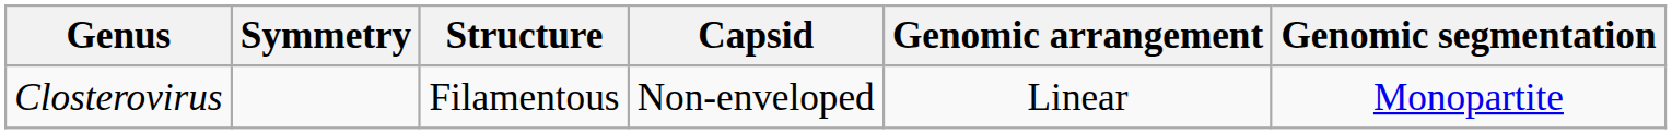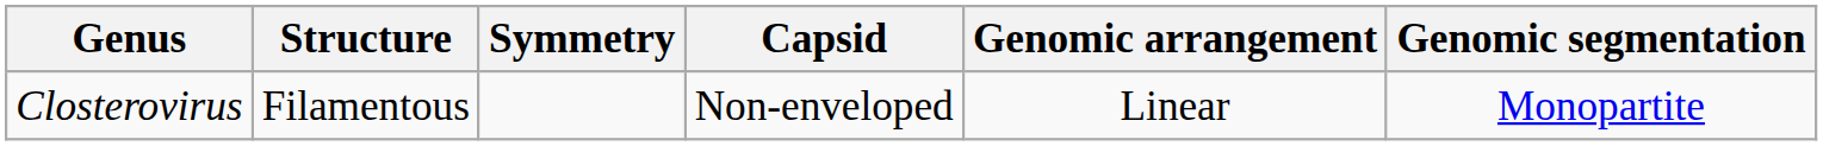 <table class="wikitable sortable" style="text-align:center">
 <tr>
 <th>Genus</th>
+<th>Structure</th>
 <th>Symmetry</th>
-<th>Structure</th>
 <th>Capsid</th>
 <th>Genomic arrangement</th>
 <th>Genomic segmentation</th>
 </tr>
 <tr>
 <td><em>Closterovirus</em></td>
+<td>Filamentous</td>
 <td></td>
-<td>Filamentous</td>
 <td>Non-enveloped</td>
 <td>Linear</td>
 <td><a href='#'>Monopartite</a></td>
 </tr>
 </table>
